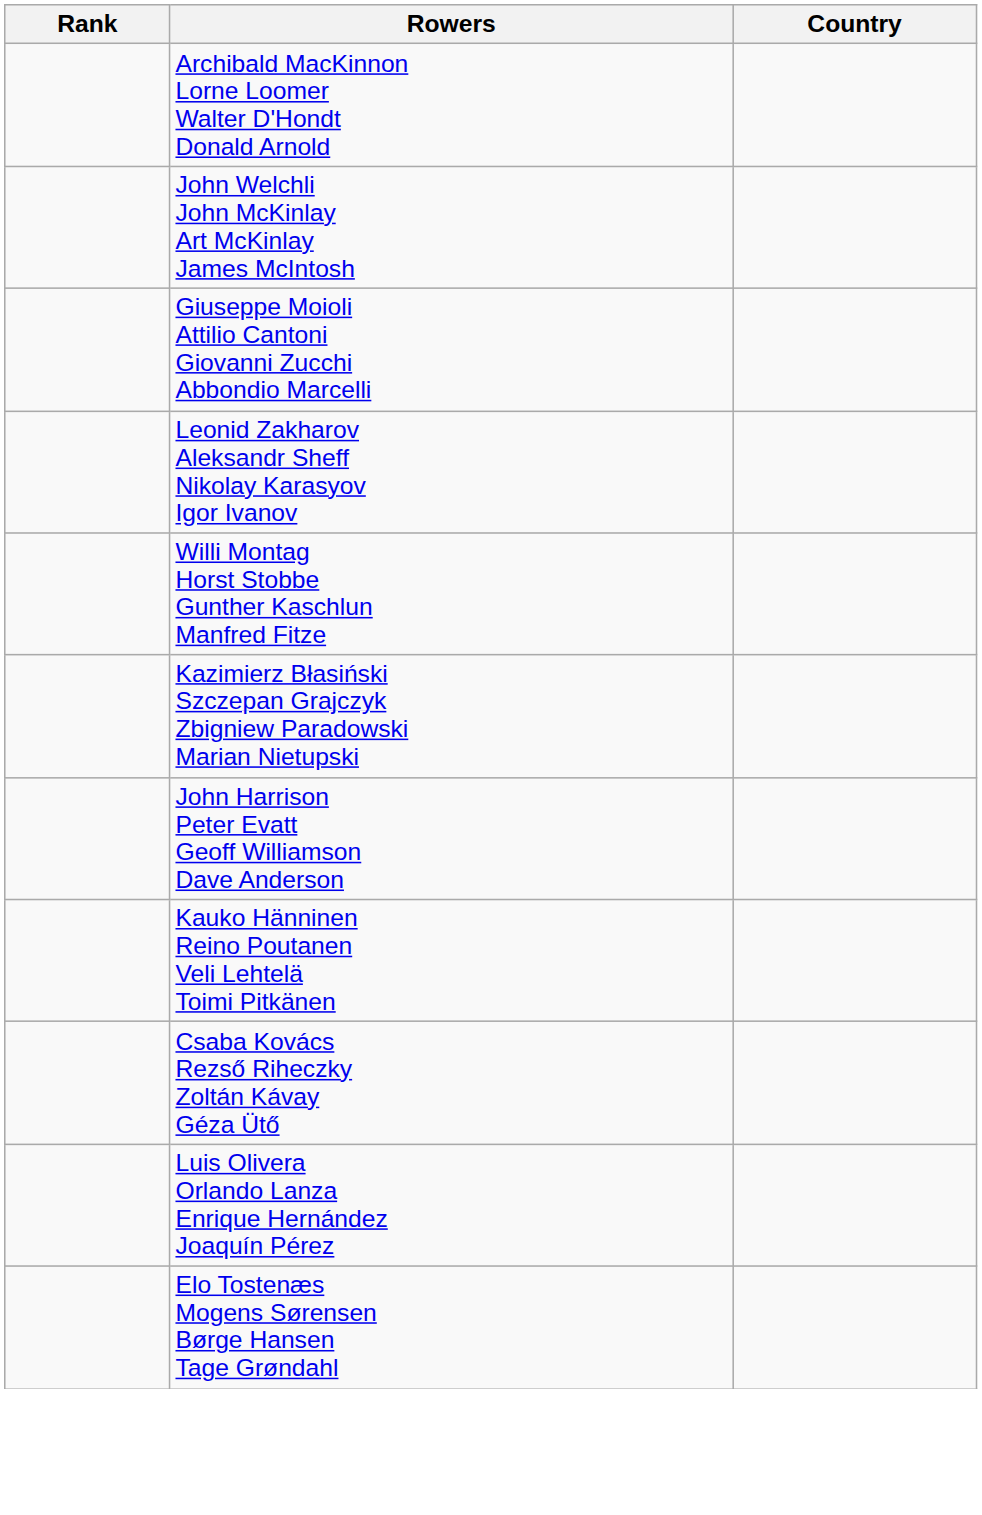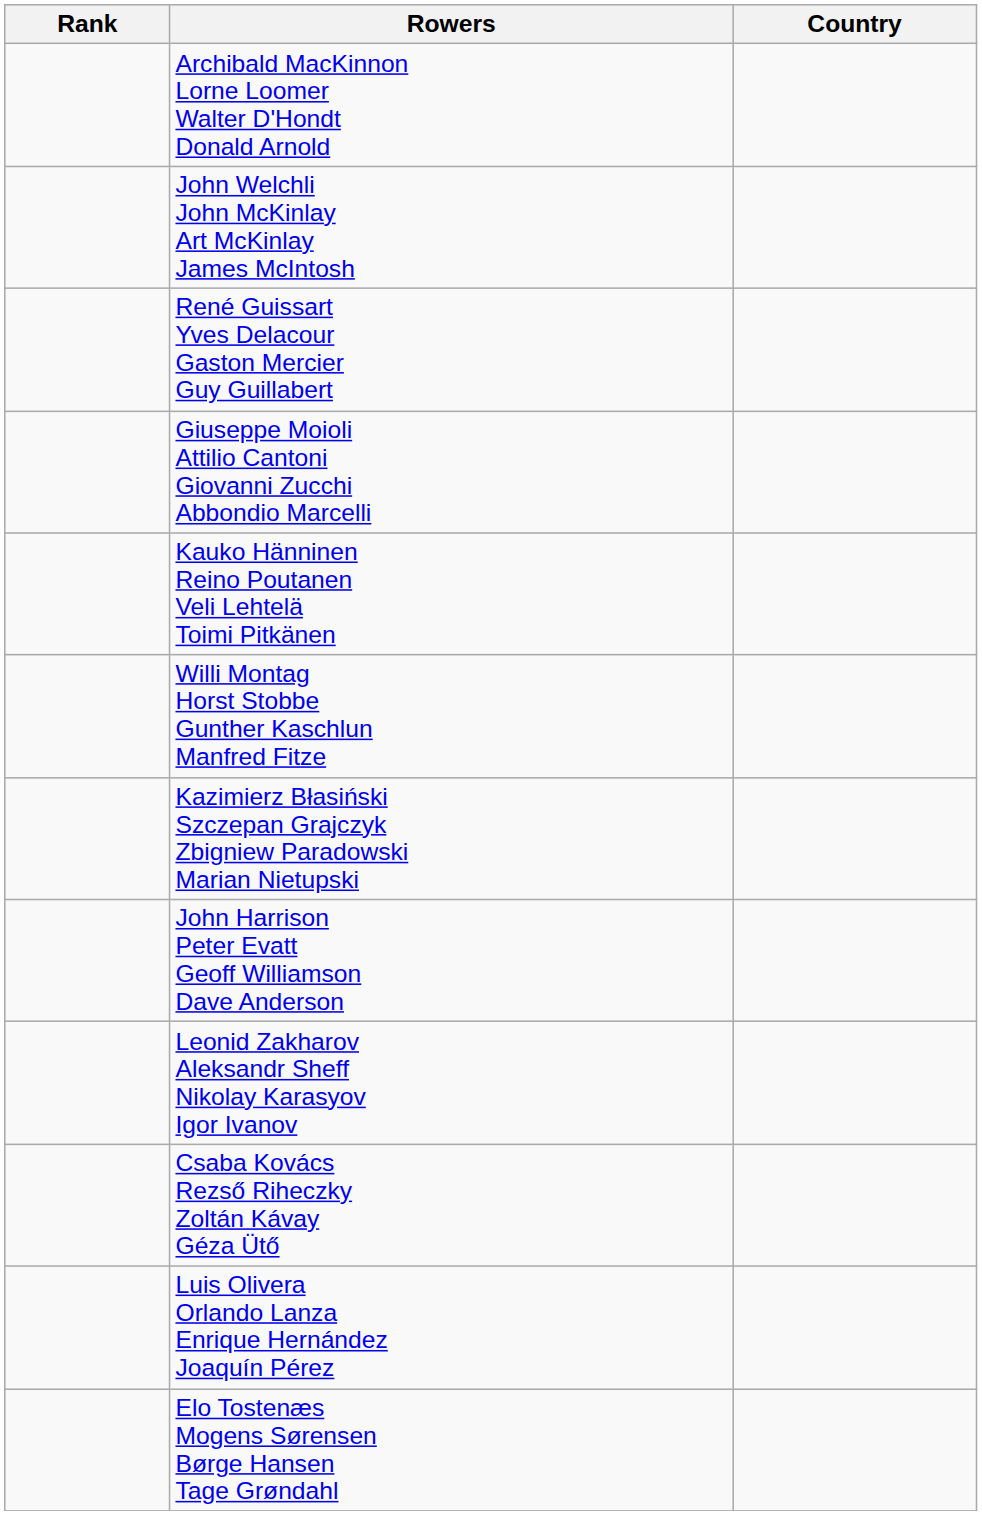 <table class="wikitable" width=50%>
 <tr>
 <th>Rank</th>
 <th>Rowers</th>
 <th>Country</th>
 </tr>
 <tr>
 <td></td>
 <td><a href='#'>Archibald MacKinnon</a><br><a href='#'>Lorne Loomer</a><br><a href='#'>Walter D'Hondt</a><br><a href='#'>Donald Arnold</a></td>
 <td></td>
 </tr>
 <tr>
 <td></td>
 <td><a href='#'>John Welchli</a><br><a href='#'>John McKinlay</a><br><a href='#'>Art McKinlay</a><br><a href='#'>James McIntosh</a></td>
 <td></td>
 </tr>
 <tr>
 <td></td>
+<td><a href='#'>René Guissart</a><br><a href='#'>Yves Delacour</a><br><a href='#'>Gaston Mercier</a><br><a href='#'>Guy Guillabert</a></td>
+<td></td>
+</tr>
+<tr>
+<td></td>
 <td><a href='#'>Giuseppe Moioli</a><br><a href='#'>Attilio Cantoni</a><br><a href='#'>Giovanni Zucchi</a><br><a href='#'>Abbondio Marcelli</a></td>
 <td></td>
 </tr>
 <tr>
 <td></td>
-<td><a href='#'>Leonid Zakharov</a><br><a href='#'>Aleksandr Sheff</a><br><a href='#'>Nikolay Karasyov</a><br><a href='#'>Igor Ivanov</a></td>
+<td><a href='#'>Kauko Hänninen</a><br><a href='#'>Reino Poutanen</a><br><a href='#'>Veli Lehtelä</a><br><a href='#'>Toimi Pitkänen</a></td>
 <td></td>
 </tr>
 <tr>
 <td></td>
 <td><a href='#'>Willi Montag</a><br><a href='#'>Horst Stobbe</a><br><a href='#'>Gunther Kaschlun</a><br><a href='#'>Manfred Fitze</a></td>
 <td></td>
 </tr>
 <tr>
 <td></td>
 <td><a href='#'>Kazimierz Błasiński</a><br><a href='#'>Szczepan Grajczyk</a><br><a href='#'>Zbigniew Paradowski</a><br><a href='#'>Marian Nietupski</a></td>
 <td></td>
 </tr>
 <tr>
 <td></td>
 <td><a href='#'>John Harrison</a><br><a href='#'>Peter Evatt</a><br><a href='#'>Geoff Williamson</a><br><a href='#'>Dave Anderson</a></td>
 <td></td>
 </tr>
 <tr>
 <td></td>
-<td><a href='#'>Kauko Hänninen</a><br><a href='#'>Reino Poutanen</a><br><a href='#'>Veli Lehtelä</a><br><a href='#'>Toimi Pitkänen</a></td>
+<td><a href='#'>Leonid Zakharov</a><br><a href='#'>Aleksandr Sheff</a><br><a href='#'>Nikolay Karasyov</a><br><a href='#'>Igor Ivanov</a></td>
 <td></td>
 </tr>
 <tr>
 <td></td>
 <td><a href='#'>Csaba Kovács</a><br><a href='#'>Rezső Riheczky</a><br><a href='#'>Zoltán Kávay</a><br><a href='#'>Géza Ütő</a></td>
 <td></td>
 </tr>
 <tr>
 <td></td>
 <td><a href='#'>Luis Olivera</a><br><a href='#'>Orlando Lanza</a><br><a href='#'>Enrique Hernández</a><br><a href='#'>Joaquín Pérez</a></td>
 <td></td>
 </tr>
 <tr>
 <td></td>
 <td><a href='#'>Elo Tostenæs</a><br><a href='#'>Mogens Sørensen</a><br><a href='#'>Børge Hansen</a><br><a href='#'>Tage Grøndahl</a></td>
 <td></td>
 </tr>
 </table>
